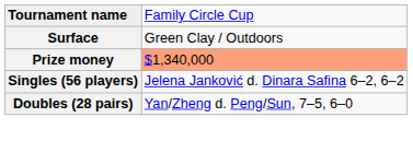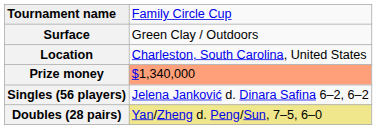 <table class="wikitable">
 <tr>
 <td bgcolor="#EFEFEF"><strong>Tournament name</strong></td>
 <td><a href='#'>Family Circle Cup</a></td>
 </tr>
 <tr>
 <th>Surface</th>
 <td>Green Clay / Outdoors</td>
+</tr>
+<tr>
+<th>Location</th>
+<td><a href='#'>Charleston, South Carolina</a>, United States</td>
 </tr>
 <tr>
 <th>Prize money</th>
 <td style="background: lightsalmon;"><a href='#'>$</a>1,340,000</td>
 </tr>
 <tr>
 <th>Singles (56 players)</th>
 <td><a href='#'>Jelena Janković</a> d. <a href='#'>Dinara Safina</a> 6–2, 6–2</td>
 </tr>
 <tr>
 <th>Doubles (28 pairs)</th>
-<td><a href='#'>Yan</a>/<a href='#'>Zheng</a> d. <a href='#'>Peng</a>/<a href='#'>Sun</a>, 7–5, 6–0</td>
+<td style="background: khaki;"><a href='#'>Yan</a>/<a href='#'>Zheng</a> d. <a href='#'>Peng</a>/<a href='#'>Sun</a>, 7–5, 6–0</td>
 </tr>
 </table>
